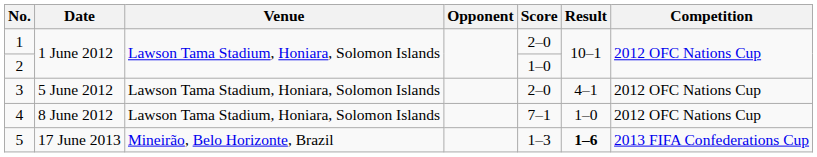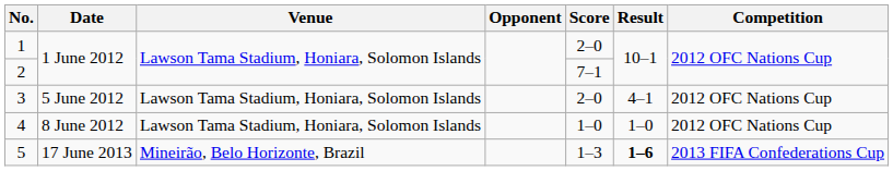 <table class="wikitable sortable">
 <tr>
 <th scope="col">No.</th>
 <th scope="col">Date</th>
 <th scope="col">Venue</th>
 <th scope="col">Opponent</th>
 <th scope="col">Score</th>
 <th scope="col">Result</th>
 <th scope="col">Competition</th>
 </tr>
 <tr>
 <td style="text-align:center">1</td>
 <td rowspan="2">1 June 2012</td>
 <td rowspan="2"><a href='#'>Lawson Tama Stadium</a>, <a href='#'>Honiara</a>, Solomon Islands</td>
 <td rowspan="2"></td>
 <td style="text-align:center">2–0</td>
 <td rowspan="2" style="text-align:center">10–1</td>
 <td rowspan="2"><a href='#'>2012 OFC Nations Cup</a></td>
 </tr>
 <tr>
 <td style="text-align:center">2</td>
-<td style="text-align:center">1–0</td>
+<td style="text-align:center">7–1</td>
 </tr>
 <tr>
 <td style="text-align:center">3</td>
 <td>5 June 2012</td>
 <td>Lawson Tama Stadium, Honiara, Solomon Islands</td>
 <td></td>
 <td style="text-align:center">2–0</td>
 <td style="text-align:center">4–1</td>
 <td>2012 OFC Nations Cup</td>
 </tr>
 <tr>
 <td style="text-align:center">4</td>
 <td>8 June 2012</td>
 <td>Lawson Tama Stadium, Honiara, Solomon Islands</td>
 <td></td>
-<td style="text-align:center">7–1</td>
+<td style="text-align:center">1–0</td>
 <td style="text-align:center">1–0</td>
 <td>2012 OFC Nations Cup</td>
 </tr>
 <tr>
 <td style="text-align:center">5</td>
 <td>17 June 2013</td>
 <td><a href='#'>Mineirão</a>, <a href='#'>Belo Horizonte</a>, Brazil</td>
 <td></td>
 <td style="text-align:center">1–3</td>
 <td style="text-align:center"><strong>1–6</strong></td>
 <td><a href='#'>2013 FIFA Confederations Cup</a></td>
 </tr>
 </table>
